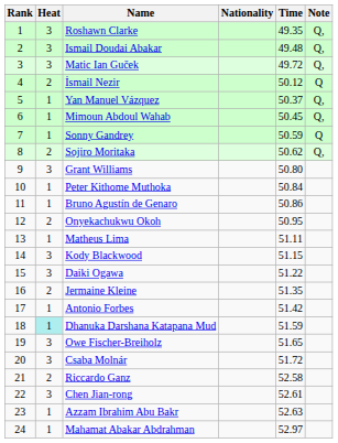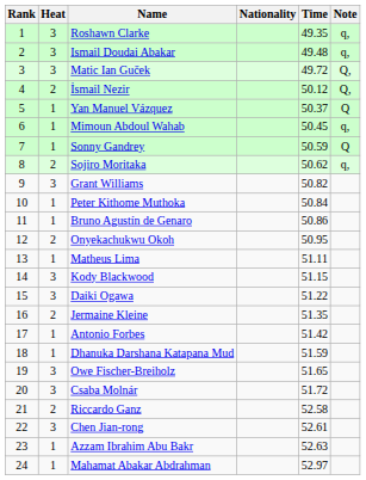 <table class="wikitable sortable" style="text-align:center">
 <tr>
 <th>Rank</th>
 <th>Heat</th>
 <th>Name</th>
 <th>Nationality</th>
 <th>Time</th>
 <th>Note</th>
 </tr>
 <tr bgcolor=ccffcc>
 <td>1</td>
 <td>3</td>
 <td align=left><a href='#'>Roshawn Clarke</a></td>
 <td align=left></td>
 <td>49.35</td>
-<td>Q, </td>
+<td>q, </td>
 </tr>
 <tr bgcolor=ccffcc>
 <td>2</td>
 <td>3</td>
 <td align=left><a href='#'>Ismail Doudai Abakar</a></td>
 <td align=left></td>
 <td>49.48</td>
-<td>Q, </td>
+<td>q, </td>
 </tr>
 <tr bgcolor=ddffdd>
 <td>3</td>
 <td>3</td>
 <td align=left><a href='#'>Matic Ian Guček</a></td>
 <td align=left></td>
 <td>49.72</td>
 <td>Q, </td>
 </tr>
 <tr bgcolor=ccffcc>
 <td>4</td>
 <td>2</td>
 <td align=left><a href='#'>İsmail Nezir</a></td>
 <td align=left></td>
 <td>50.12</td>
-<td>Q</td>
+<td>Q, </td>
 </tr>
 <tr bgcolor=ccffcc>
 <td>5</td>
 <td>1</td>
 <td align=left><a href='#'>Yan Manuel Vázquez</a></td>
 <td align=left></td>
 <td>50.37</td>
-<td>Q, </td>
+<td>Q</td>
 </tr>
 <tr bgcolor=ccffcc>
 <td>6</td>
 <td>1</td>
 <td align=left><a href='#'>Mimoun Abdoul Wahab</a></td>
 <td align=left></td>
 <td>50.45</td>
-<td>Q, </td>
+<td>q, </td>
 </tr>
 <tr bgcolor=ccffcc>
 <td>7</td>
 <td>1</td>
 <td align=left><a href='#'>Sonny Gandrey</a></td>
 <td align=left></td>
 <td>50.59</td>
 <td>Q</td>
 </tr>
 <tr bgcolor=ddffdd>
 <td>8</td>
 <td>2</td>
 <td align=left><a href='#'>Sojiro Moritaka</a></td>
 <td align=left></td>
 <td>50.62</td>
-<td>Q, </td>
+<td>q, </td>
 </tr>
 <tr>
 <td>9</td>
 <td>3</td>
 <td align=left><a href='#'>Grant Williams</a></td>
 <td align=left></td>
-<td>50.80</td>
+<td>50.82</td>
 <td></td>
 </tr>
 <tr>
 <td>10</td>
 <td>1</td>
 <td align=left><a href='#'>Peter Kithome Muthoka</a></td>
 <td align=left></td>
 <td>50.84</td>
 <td></td>
 </tr>
 <tr>
 <td>11</td>
 <td>1</td>
 <td align=left><a href='#'>Bruno Agustín de Genaro</a></td>
 <td align=left></td>
 <td>50.86</td>
 <td></td>
 </tr>
 <tr>
 <td>12</td>
 <td>2</td>
 <td align=left><a href='#'>Onyekachukwu Okoh</a></td>
 <td align=left></td>
 <td>50.95</td>
 <td></td>
 </tr>
 <tr>
 <td>13</td>
 <td>1</td>
 <td align=left><a href='#'>Matheus Lima</a></td>
 <td align=left></td>
 <td>51.11</td>
 <td></td>
 </tr>
 <tr>
 <td>14</td>
 <td>3</td>
 <td align=left><a href='#'>Kody Blackwood</a></td>
 <td align=left></td>
 <td>51.15</td>
 <td></td>
 </tr>
 <tr>
 <td>15</td>
 <td>3</td>
 <td align=left><a href='#'>Daiki Ogawa</a></td>
 <td align=left></td>
 <td>51.22</td>
 <td></td>
 </tr>
 <tr>
 <td>16</td>
 <td>2</td>
 <td align=left><a href='#'>Jermaine Kleine</a></td>
 <td align=left></td>
 <td>51.35</td>
 <td></td>
 </tr>
 <tr>
 <td>17</td>
 <td>1</td>
 <td align=left><a href='#'>Antonio Forbes</a></td>
 <td align=left></td>
 <td>51.42</td>
 <td></td>
 </tr>
 <tr>
 <td>18</td>
-<td style="background: paleturquoise;">1</td>
+<td>1</td>
 <td align=left><a href='#'>Dhanuka Darshana Katapana Mud</a></td>
 <td align=left></td>
 <td>51.59</td>
 <td></td>
 </tr>
 <tr>
 <td>19</td>
 <td>3</td>
 <td align=left><a href='#'>Owe Fischer-Breiholz</a></td>
 <td align=left></td>
 <td>51.65</td>
 <td></td>
 </tr>
 <tr>
 <td>20</td>
 <td>3</td>
 <td align=left><a href='#'>Csaba Molnár</a></td>
 <td align=left></td>
 <td>51.72</td>
 <td></td>
 </tr>
 <tr>
 <td>21</td>
 <td>2</td>
 <td align=left><a href='#'>Riccardo Ganz</a></td>
 <td align=left></td>
 <td>52.58</td>
 <td></td>
 </tr>
 <tr>
 <td>22</td>
 <td>3</td>
 <td align=left><a href='#'>Chen Jian-rong</a></td>
 <td align=left></td>
 <td>52.61</td>
 <td></td>
 </tr>
 <tr>
 <td>23</td>
 <td>1</td>
 <td align=left><a href='#'>Azzam Ibrahim Abu Bakr</a></td>
 <td align=left></td>
 <td>52.63</td>
 <td></td>
 </tr>
 <tr>
 <td>24</td>
 <td>1</td>
 <td align=left><a href='#'>Mahamat Abakar Abdrahman</a></td>
 <td align=left></td>
 <td>52.97</td>
 <td></td>
 </tr>
 </table>
